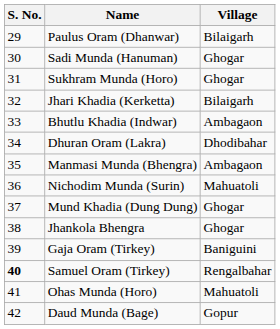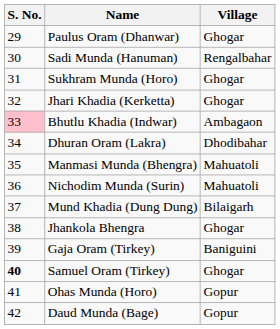 <table class="wikitable">
 <tr>
 <th>S. No.</th>
 <th>Name</th>
 <th>Village</th>
 </tr>
 <tr>
 <td>29</td>
 <td>Paulus Oram (Dhanwar)</td>
-<td>Bilaigarh</td>
+<td>Ghogar</td>
 </tr>
 <tr>
 <td>30</td>
 <td>Sadi Munda (Hanuman)</td>
-<td>Ghogar</td>
+<td>Rengalbahar</td>
 </tr>
 <tr>
 <td>31</td>
 <td>Sukhram Munda (Horo)</td>
 <td>Ghogar</td>
 </tr>
 <tr>
 <td>32</td>
 <td>Jhari Khadia (Kerketta)</td>
-<td>Bilaigarh</td>
+<td>Ghogar</td>
 </tr>
 <tr>
-<td>33</td>
+<td style="background: pink;">33</td>
 <td>Bhutlu Khadia (Indwar)</td>
 <td>Ambagaon</td>
 </tr>
 <tr>
 <td>34</td>
 <td>Dhuran Oram (Lakra)</td>
 <td>Dhodibahar</td>
 </tr>
 <tr>
 <td>35</td>
 <td>Manmasi Munda (Bhengra)</td>
-<td>Ambagaon</td>
+<td>Mahuatoli</td>
 </tr>
 <tr>
 <td>36</td>
 <td>Nichodim Munda (Surin)</td>
 <td>Mahuatoli</td>
 </tr>
 <tr>
 <td>37</td>
 <td>Mund Khadia (Dung Dung)</td>
-<td>Ghogar</td>
+<td>Bilaigarh</td>
 </tr>
 <tr>
 <td>38</td>
 <td>Jhankola Bhengra</td>
 <td>Ghogar</td>
 </tr>
 <tr>
 <td>39</td>
 <td>Gaja Oram (Tirkey)</td>
 <td>Baniguini</td>
 </tr>
 <tr>
 <td><strong>40</strong></td>
 <td>Samuel Oram (Tirkey)</td>
-<td>Rengalbahar</td>
+<td>Ghogar</td>
 </tr>
 <tr>
 <td>41</td>
 <td>Ohas Munda (Horo)</td>
-<td>Mahuatoli</td>
+<td>Gopur</td>
 </tr>
 <tr>
 <td>42</td>
 <td>Daud Munda (Bage)</td>
 <td>Gopur</td>
 </tr>
 </table>
